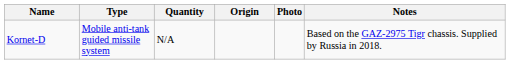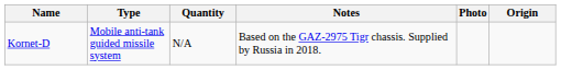 <table class="wikitable" style="width:90%;">
 <tr>
 <th style="width:15%;">Name</th>
 <th style="width:15%;">Type</th>
 <th style="width:12%;">Quantity</th>
+<th>Notes</th>
+<th>Photo</th>
 <th style="width:12%;">Origin</th>
-<th>Photo</th>
-<th>Notes</th>
 </tr>
 <tr>
 <td><a href='#'>Kornet-D</a></td>
 <td><a href='#'>Mobile anti-tank guided missile system</a></td>
 <td>N/A</td>
+<td>Based on the <a href='#'>GAZ-2975 Tigr</a> chassis. Supplied by Russia in 2018.</td>
 <td></td>
 <td></td>
-<td>Based on the <a href='#'>GAZ-2975 Tigr</a> chassis. Supplied by Russia in 2018.</td>
 </tr>
 </table>
